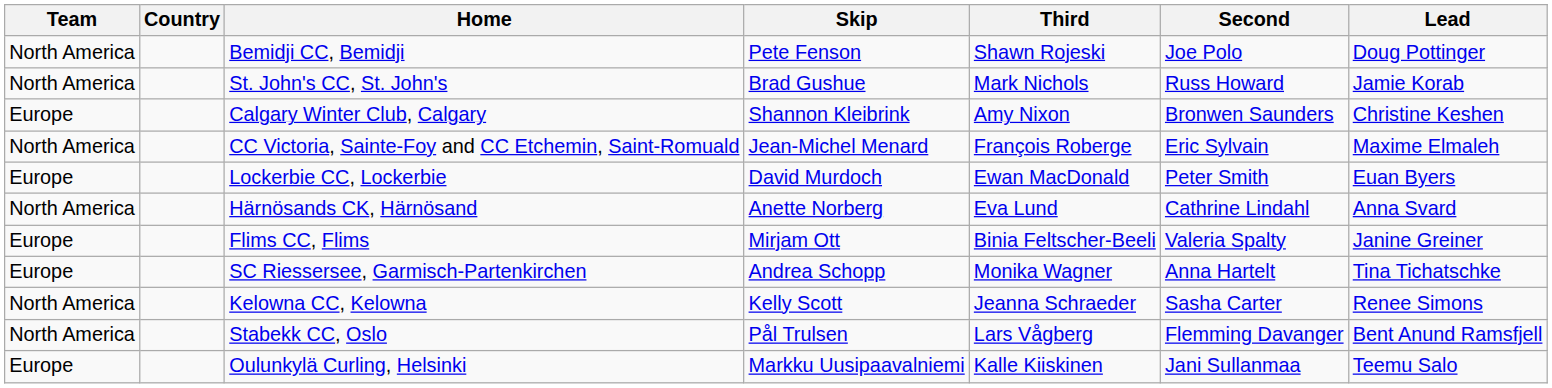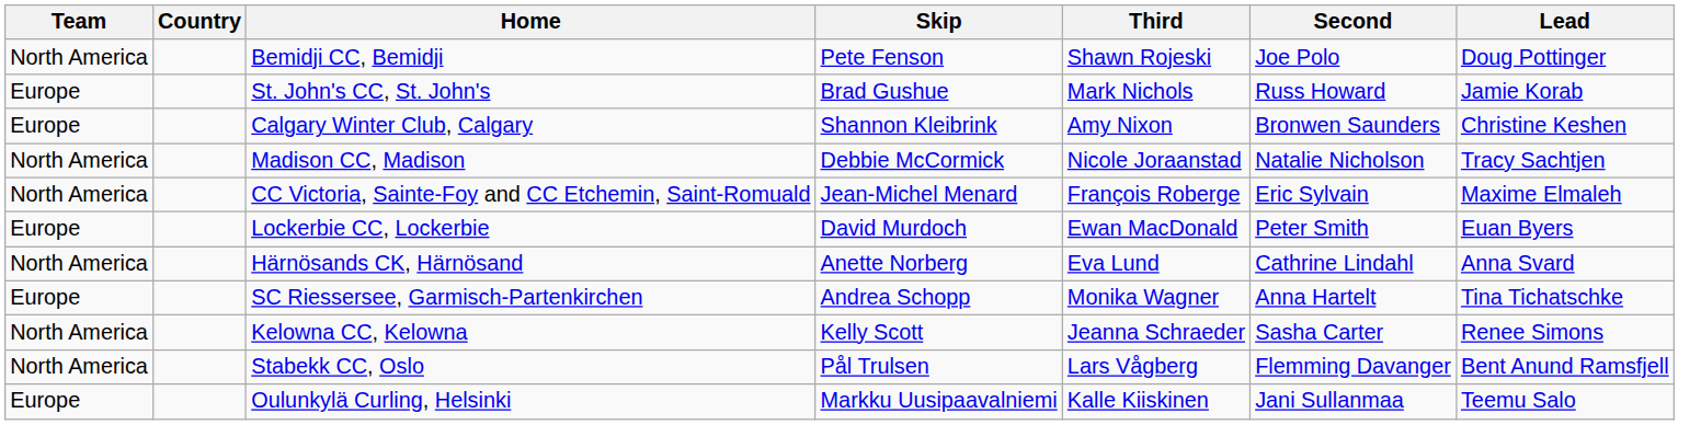 <table class="wikitable">
 <tr>
 <th>Team</th>
 <th>Country</th>
 <th>Home</th>
 <th>Skip</th>
 <th>Third</th>
 <th>Second</th>
 <th>Lead</th>
 </tr>
 <tr>
 <td>North America</td>
 <td></td>
 <td><a href='#'>Bemidji CC</a>, <a href='#'>Bemidji</a></td>
 <td><a href='#'>Pete Fenson</a></td>
 <td><a href='#'>Shawn Rojeski</a></td>
 <td><a href='#'>Joe Polo</a></td>
 <td><a href='#'>Doug Pottinger</a></td>
 </tr>
 <tr>
-<td>North America</td>
+<td>Europe</td>
 <td></td>
 <td><a href='#'>St. John's CC</a>, <a href='#'>St. John's</a></td>
 <td><a href='#'>Brad Gushue</a></td>
 <td><a href='#'>Mark Nichols</a></td>
 <td><a href='#'>Russ Howard</a></td>
 <td><a href='#'>Jamie Korab</a></td>
 </tr>
 <tr>
 <td>Europe</td>
 <td></td>
 <td><a href='#'>Calgary Winter Club</a>, <a href='#'>Calgary</a></td>
 <td><a href='#'>Shannon Kleibrink</a></td>
 <td><a href='#'>Amy Nixon</a></td>
 <td><a href='#'>Bronwen Saunders</a></td>
 <td><a href='#'>Christine Keshen</a></td>
+</tr>
+<tr>
+<td>North America</td>
+<td></td>
+<td><a href='#'>Madison CC</a>, <a href='#'>Madison</a></td>
+<td><a href='#'>Debbie McCormick</a></td>
+<td><a href='#'>Nicole Joraanstad</a></td>
+<td><a href='#'>Natalie Nicholson</a></td>
+<td><a href='#'>Tracy Sachtjen</a></td>
 </tr>
 <tr>
 <td>North America</td>
 <td></td>
 <td><a href='#'>CC Victoria</a>, <a href='#'>Sainte-Foy</a> and <a href='#'>CC Etchemin</a>, <a href='#'>Saint-Romuald</a></td>
 <td><a href='#'>Jean-Michel Menard</a></td>
 <td><a href='#'>François Roberge</a></td>
 <td><a href='#'>Eric Sylvain</a></td>
 <td><a href='#'>Maxime Elmaleh</a></td>
 </tr>
 <tr>
 <td>Europe</td>
 <td></td>
 <td><a href='#'>Lockerbie CC</a>, <a href='#'>Lockerbie</a></td>
 <td><a href='#'>David Murdoch</a></td>
 <td><a href='#'>Ewan MacDonald</a></td>
 <td><a href='#'>Peter Smith</a></td>
 <td><a href='#'>Euan Byers</a></td>
 </tr>
 <tr>
 <td>North America</td>
 <td></td>
 <td><a href='#'>Härnösands CK</a>, <a href='#'>Härnösand</a></td>
 <td><a href='#'>Anette Norberg</a></td>
 <td><a href='#'>Eva Lund</a></td>
 <td><a href='#'>Cathrine Lindahl</a></td>
 <td><a href='#'>Anna Svard</a></td>
-</tr>
-<tr>
-<td>Europe</td>
-<td></td>
-<td><a href='#'>Flims CC</a>, <a href='#'>Flims</a></td>
-<td><a href='#'>Mirjam Ott</a></td>
-<td><a href='#'>Binia Feltscher-Beeli</a></td>
-<td><a href='#'>Valeria Spalty</a></td>
-<td><a href='#'>Janine Greiner</a></td>
 </tr>
 <tr>
 <td>Europe</td>
 <td></td>
 <td><a href='#'>SC Riessersee</a>, <a href='#'>Garmisch-Partenkirchen</a></td>
 <td><a href='#'>Andrea Schopp</a></td>
 <td><a href='#'>Monika Wagner</a></td>
 <td><a href='#'>Anna Hartelt</a></td>
 <td><a href='#'>Tina Tichatschke</a></td>
 </tr>
 <tr>
 <td>North America</td>
 <td></td>
 <td><a href='#'>Kelowna CC</a>, <a href='#'>Kelowna</a></td>
 <td><a href='#'>Kelly Scott</a></td>
 <td><a href='#'>Jeanna Schraeder</a></td>
 <td><a href='#'>Sasha Carter</a></td>
 <td><a href='#'>Renee Simons</a></td>
 </tr>
 <tr>
 <td>North America</td>
 <td></td>
 <td><a href='#'>Stabekk CC</a>, <a href='#'>Oslo</a></td>
 <td><a href='#'>Pål Trulsen</a></td>
 <td><a href='#'>Lars Vågberg</a></td>
 <td><a href='#'>Flemming Davanger</a></td>
 <td><a href='#'>Bent Anund Ramsfjell</a></td>
 </tr>
 <tr>
 <td>Europe</td>
 <td></td>
 <td><a href='#'>Oulunkylä Curling</a>, <a href='#'>Helsinki</a></td>
 <td><a href='#'>Markku Uusipaavalniemi</a></td>
 <td><a href='#'>Kalle Kiiskinen</a></td>
 <td><a href='#'>Jani Sullanmaa</a></td>
 <td><a href='#'>Teemu Salo</a></td>
 </tr>
 </table>
